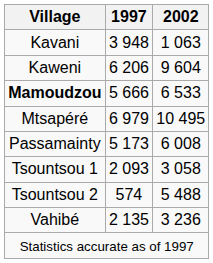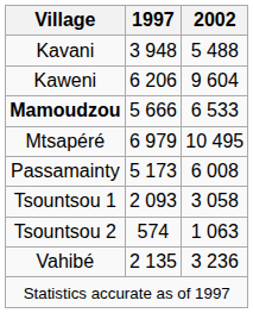 <table class="wikitable">
 <tr>
 <th>Village</th>
 <th>1997</th>
 <th>2002</th>
 </tr>
 <tr>
 <td align=center>Kavani</td>
 <td align=center>3 948</td>
-<td align=center>1 063</td>
+<td align=center>5 488</td>
 </tr>
 <tr>
 <td align=center>Kaweni</td>
 <td align=center>6 206</td>
 <td align=center>9 604</td>
 </tr>
 <tr>
 <td align=center><strong>Mamoudzou</strong></td>
 <td align=center>5 666</td>
 <td align=center>6 533</td>
 </tr>
 <tr>
 <td align=center>Mtsapéré</td>
 <td align=center>6 979</td>
 <td align=center>10 495</td>
 </tr>
 <tr>
 <td align=center>Passamainty</td>
 <td align=center>5 173</td>
 <td align=center>6 008</td>
 </tr>
 <tr>
 <td align=center>Tsountsou 1</td>
 <td align=center>2 093</td>
 <td align=center>3 058</td>
 </tr>
 <tr>
 <td align=center>Tsountsou 2</td>
 <td align=center>574</td>
-<td align=center>5 488</td>
+<td align=center>1 063</td>
 </tr>
 <tr>
 <td align=center>Vahibé</td>
 <td align=center>2 135</td>
 <td align=center>3 236</td>
 </tr>
 <tr>
 <td colspan=6 align=center><small>Statistics accurate as of 1997</small></td>
 </tr>
 </table>
